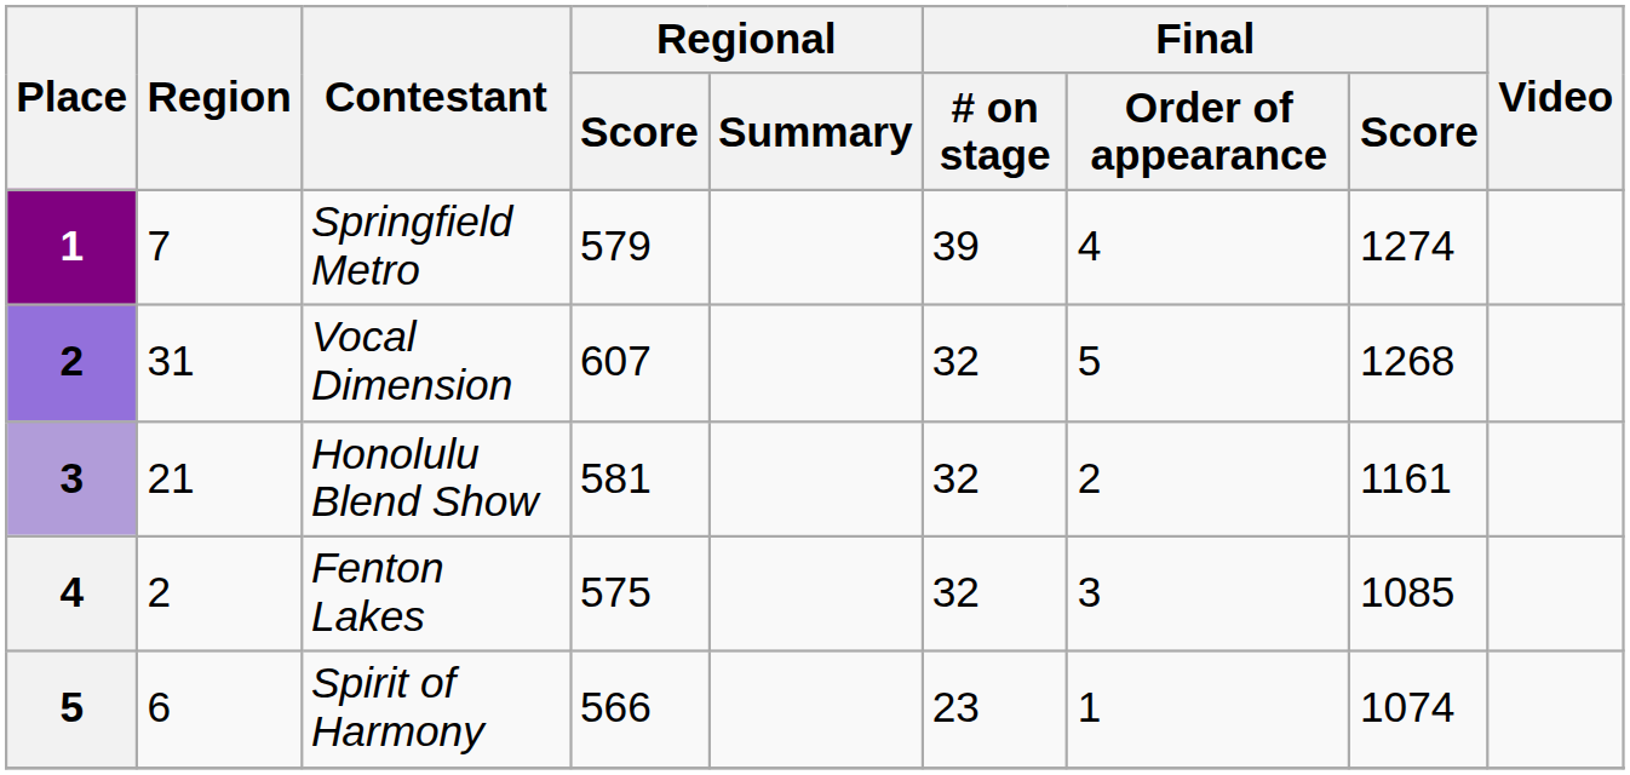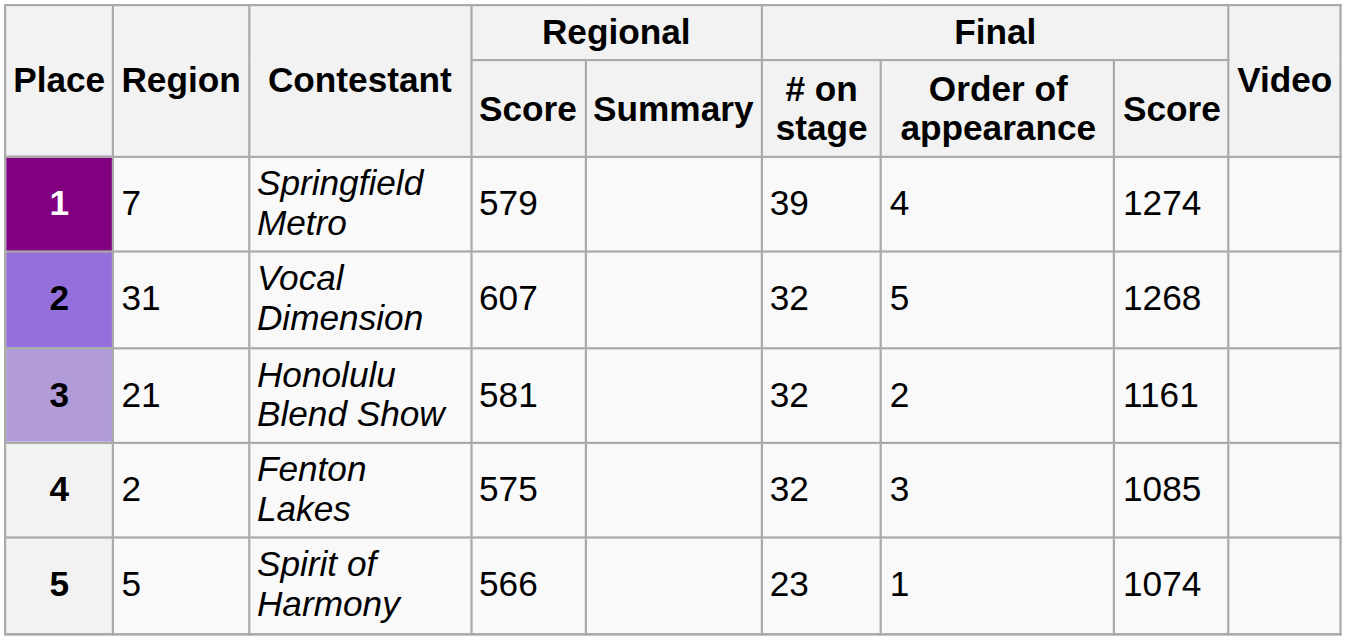 <table class="wikitable sortable">
 <tr>
 <th scope="col" rowspan="2">Place</th>
 <th scope="col" rowspan="2">Region</th>
 <th scope="col" rowspan="2">Contestant</th>
 <th scope="col" colspan="2">Regional</th>
 <th colspan="3">Final</th>
 <th scope= "col" rowspan="2" class="unsortable">Video<br></th>
 </tr>
 <tr>
 <th scope="col">Score</th>
 <th scope="col" class="unsortable">Summary</th>
 <th># on stage</th>
 <th scope="col">Order of appearance</th>
 <th scope="col">Score</th>
 </tr>
 <tr>
 <th scope="row" style="background: #800080; color:#fff;">1</th>
 <td>7</td>
 <td><em>Springfield Metro</em></td>
 <td>579</td>
 <td></td>
 <td>39</td>
 <td>4</td>
 <td>1274</td>
 <td></td>
 </tr>
 <tr>
 <th style="background: #9370DB;">2</th>
 <td>31</td>
 <td><em>Vocal Dimension</em></td>
 <td>607</td>
 <td></td>
 <td>32</td>
 <td>5</td>
 <td>1268</td>
 <td></td>
 </tr>
 <tr>
 <th style="background: #B19CD9;">3</th>
 <td>21</td>
 <td><em>Honolulu Blend Show</em></td>
 <td>581</td>
 <td></td>
 <td>32</td>
 <td>2</td>
 <td>1161</td>
 <td></td>
 </tr>
 <tr>
 <th>4</th>
 <td>2</td>
 <td><em>Fenton Lakes</em></td>
 <td>575</td>
 <td></td>
 <td>32</td>
 <td>3</td>
 <td>1085</td>
 <td></td>
 </tr>
 <tr>
 <th>5</th>
-<td>6</td>
+<td>5</td>
 <td><em>Spirit of Harmony</em></td>
 <td>566</td>
 <td></td>
 <td>23</td>
 <td>1</td>
 <td>1074</td>
 <td></td>
 </tr>
 <tr>
 </tr>
 </table>
